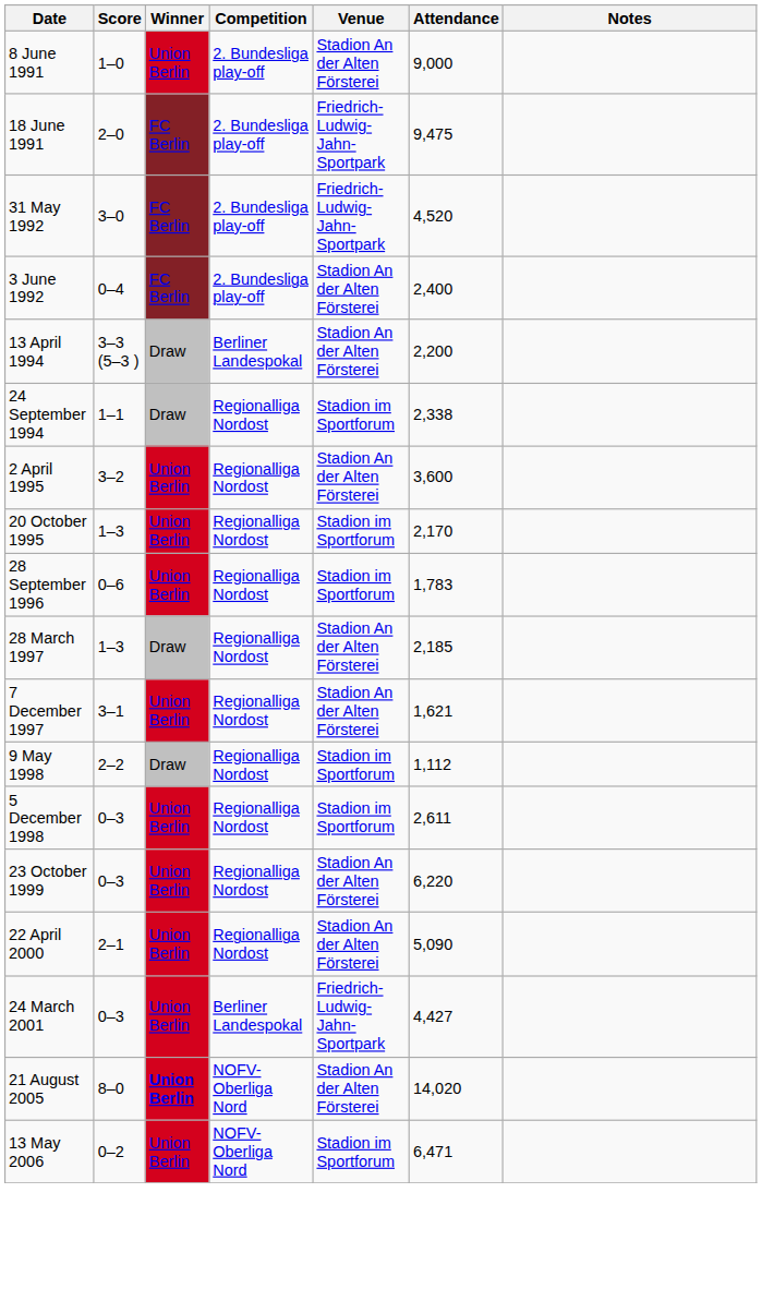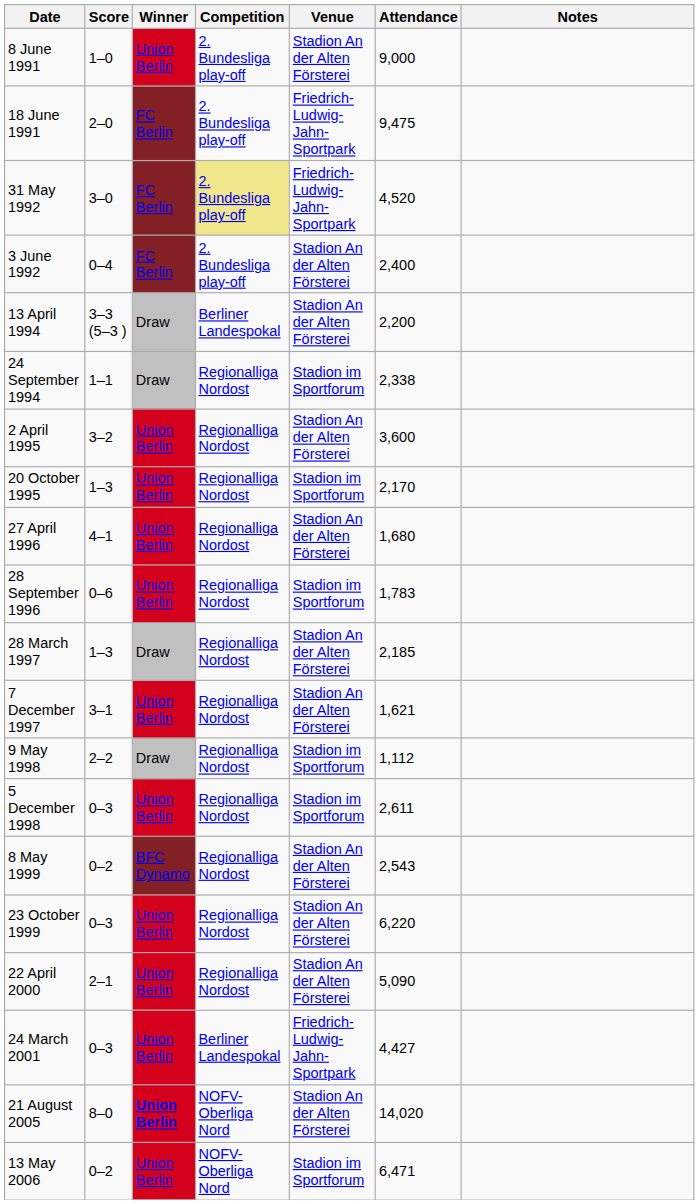 <table class="wikitable sortable" style="font-size:80%">
 <tr>
 <th>Date</th>
 <th>Score</th>
 <th>Winner</th>
 <th>Competition</th>
 <th>Venue</th>
 <th>Attendance</th>
 <th class="unsortable" width=200px>Notes</th>
 </tr>
 <tr>
 <td>8 June 1991</td>
 <td>1–0</td>
 <td style="background:#D4011D"><a href='#'><span>Union Berlin</span></a></td>
 <td><a href='#'>2. Bundesliga play-off</a></td>
 <td><a href='#'>Stadion An der Alten Försterei</a></td>
 <td>9,000</td>
 <td></td>
 </tr>
 <tr>
 <td>18 June 1991</td>
 <td>2–0</td>
 <td style="background:#832026"><a href='#'><span>FC Berlin</span></a></td>
 <td><a href='#'>2. Bundesliga play-off</a></td>
 <td><a href='#'>Friedrich-Ludwig-Jahn-Sportpark</a></td>
 <td>9,475</td>
 <td></td>
 </tr>
 <tr>
 <td>31 May 1992</td>
 <td>3–0</td>
 <td style="background:#832026"><a href='#'><span>FC Berlin</span></a></td>
-<td><a href='#'>2. Bundesliga play-off</a></td>
+<td style="background: khaki;"><a href='#'>2. Bundesliga play-off</a></td>
 <td><a href='#'>Friedrich-Ludwig-Jahn-Sportpark</a></td>
 <td>4,520</td>
 <td></td>
 </tr>
 <tr>
 <td>3 June 1992</td>
 <td>0–4</td>
 <td style="background:#832026"><a href='#'><span>FC Berlin</span></a></td>
 <td><a href='#'>2. Bundesliga play-off</a></td>
 <td><a href='#'>Stadion An der Alten Försterei</a></td>
 <td>2,400</td>
 <td></td>
 </tr>
 <tr>
 <td>13 April 1994</td>
 <td>3–3 <br>(5–3 )</td>
 <td style="background:silver">Draw</td>
 <td><a href='#'>Berliner Landespokal</a></td>
 <td><a href='#'>Stadion An der Alten Försterei</a></td>
 <td>2,200</td>
 <td></td>
 </tr>
 <tr>
 <td>24 September 1994</td>
 <td>1–1</td>
 <td style="background:silver">Draw</td>
 <td><a href='#'>Regionalliga Nordost</a></td>
 <td><a href='#'>Stadion im Sportforum</a></td>
 <td>2,338</td>
 <td></td>
 </tr>
 <tr>
 <td>2 April 1995</td>
 <td>3–2</td>
 <td style="background:#D4011D"><a href='#'><span>Union Berlin</span></a></td>
 <td><a href='#'>Regionalliga Nordost</a></td>
 <td><a href='#'>Stadion An der Alten Försterei</a></td>
 <td>3,600</td>
 <td></td>
 </tr>
 <tr>
 <td>20 October 1995</td>
 <td>1–3</td>
 <td style="background:#D4011D"><a href='#'><span>Union Berlin</span></a></td>
 <td><a href='#'>Regionalliga Nordost</a></td>
 <td><a href='#'>Stadion im Sportforum</a></td>
 <td>2,170</td>
 <td></td>
 </tr>
 <tr>
+<td>27 April 1996</td>
+<td>4–1</td>
+<td style="background:#D4011D"><a href='#'><span>Union Berlin</span></a></td>
+<td><a href='#'>Regionalliga Nordost</a></td>
+<td><a href='#'>Stadion An der Alten Försterei</a></td>
+<td>1,680</td>
+<td></td>
+</tr>
+<tr>
 <td>28 September 1996</td>
 <td>0–6</td>
 <td style="background:#D4011D"><a href='#'><span>Union Berlin</span></a></td>
 <td><a href='#'>Regionalliga Nordost</a></td>
 <td><a href='#'>Stadion im Sportforum</a></td>
 <td>1,783</td>
 <td></td>
 </tr>
 <tr>
 <td>28 March 1997</td>
 <td>1–3</td>
 <td style="background:silver">Draw</td>
 <td><a href='#'>Regionalliga Nordost</a></td>
 <td><a href='#'>Stadion An der Alten Försterei</a></td>
 <td>2,185</td>
 <td></td>
 </tr>
 <tr>
 <td>7 December 1997</td>
 <td>3–1</td>
 <td style="background:#D4011D"><a href='#'><span>Union Berlin</span></a></td>
 <td><a href='#'>Regionalliga Nordost</a></td>
 <td><a href='#'>Stadion An der Alten Försterei</a></td>
 <td>1,621</td>
 <td></td>
 </tr>
 <tr>
 <td>9 May 1998</td>
 <td>2–2</td>
 <td style="background:silver">Draw</td>
 <td><a href='#'>Regionalliga Nordost</a></td>
 <td><a href='#'>Stadion im Sportforum</a></td>
 <td>1,112</td>
 <td></td>
 </tr>
 <tr>
 <td>5 December 1998</td>
 <td>0–3</td>
 <td style="background:#D4011D"><a href='#'><span>Union Berlin</span></a></td>
 <td><a href='#'>Regionalliga Nordost</a></td>
 <td><a href='#'>Stadion im Sportforum</a></td>
 <td>2,611</td>
+<td></td>
+</tr>
+<tr>
+<td>8 May 1999</td>
+<td>0–2</td>
+<td style="background:#832026"><a href='#'><span>BFC Dynamo</span></a></td>
+<td><a href='#'>Regionalliga Nordost</a></td>
+<td><a href='#'>Stadion An der Alten Försterei</a></td>
+<td>2,543</td>
 <td></td>
 </tr>
 <tr>
 <td>23 October 1999</td>
 <td>0–3</td>
 <td style="background:#D4011D"><a href='#'><span>Union Berlin</span></a></td>
 <td><a href='#'>Regionalliga Nordost</a></td>
 <td><a href='#'>Stadion An der Alten Försterei</a></td>
 <td>6,220</td>
 <td></td>
 </tr>
 <tr>
 <td>22 April 2000</td>
 <td>2–1</td>
 <td style="background:#D4011D"><a href='#'><span>Union Berlin</span></a></td>
 <td><a href='#'>Regionalliga Nordost</a></td>
 <td><a href='#'>Stadion An der Alten Försterei</a></td>
 <td>5,090</td>
 <td></td>
 </tr>
 <tr>
 <td>24 March 2001</td>
 <td>0–3</td>
 <td style="background:#D4011D"><a href='#'><span>Union Berlin</span></a></td>
 <td><a href='#'>Berliner Landespokal</a></td>
 <td><a href='#'>Friedrich-Ludwig-Jahn-Sportpark</a></td>
 <td>4,427</td>
 <td></td>
 </tr>
 <tr>
 <td>21 August 2005</td>
 <td>8–0</td>
 <td style="background:#D4011D"><strong><a href='#'><span>Union Berlin</span></a></strong></td>
 <td><a href='#'>NOFV-Oberliga Nord</a></td>
 <td><a href='#'>Stadion An der Alten Försterei</a></td>
 <td>14,020</td>
 <td></td>
 </tr>
 <tr>
 <td>13 May 2006</td>
 <td>0–2</td>
 <td style="background:#D4011D"><a href='#'><span>Union Berlin</span></a></td>
 <td><a href='#'>NOFV-Oberliga Nord</a></td>
 <td><a href='#'>Stadion im Sportforum</a></td>
 <td>6,471</td>
 <td></td>
 </tr>
 </table>
